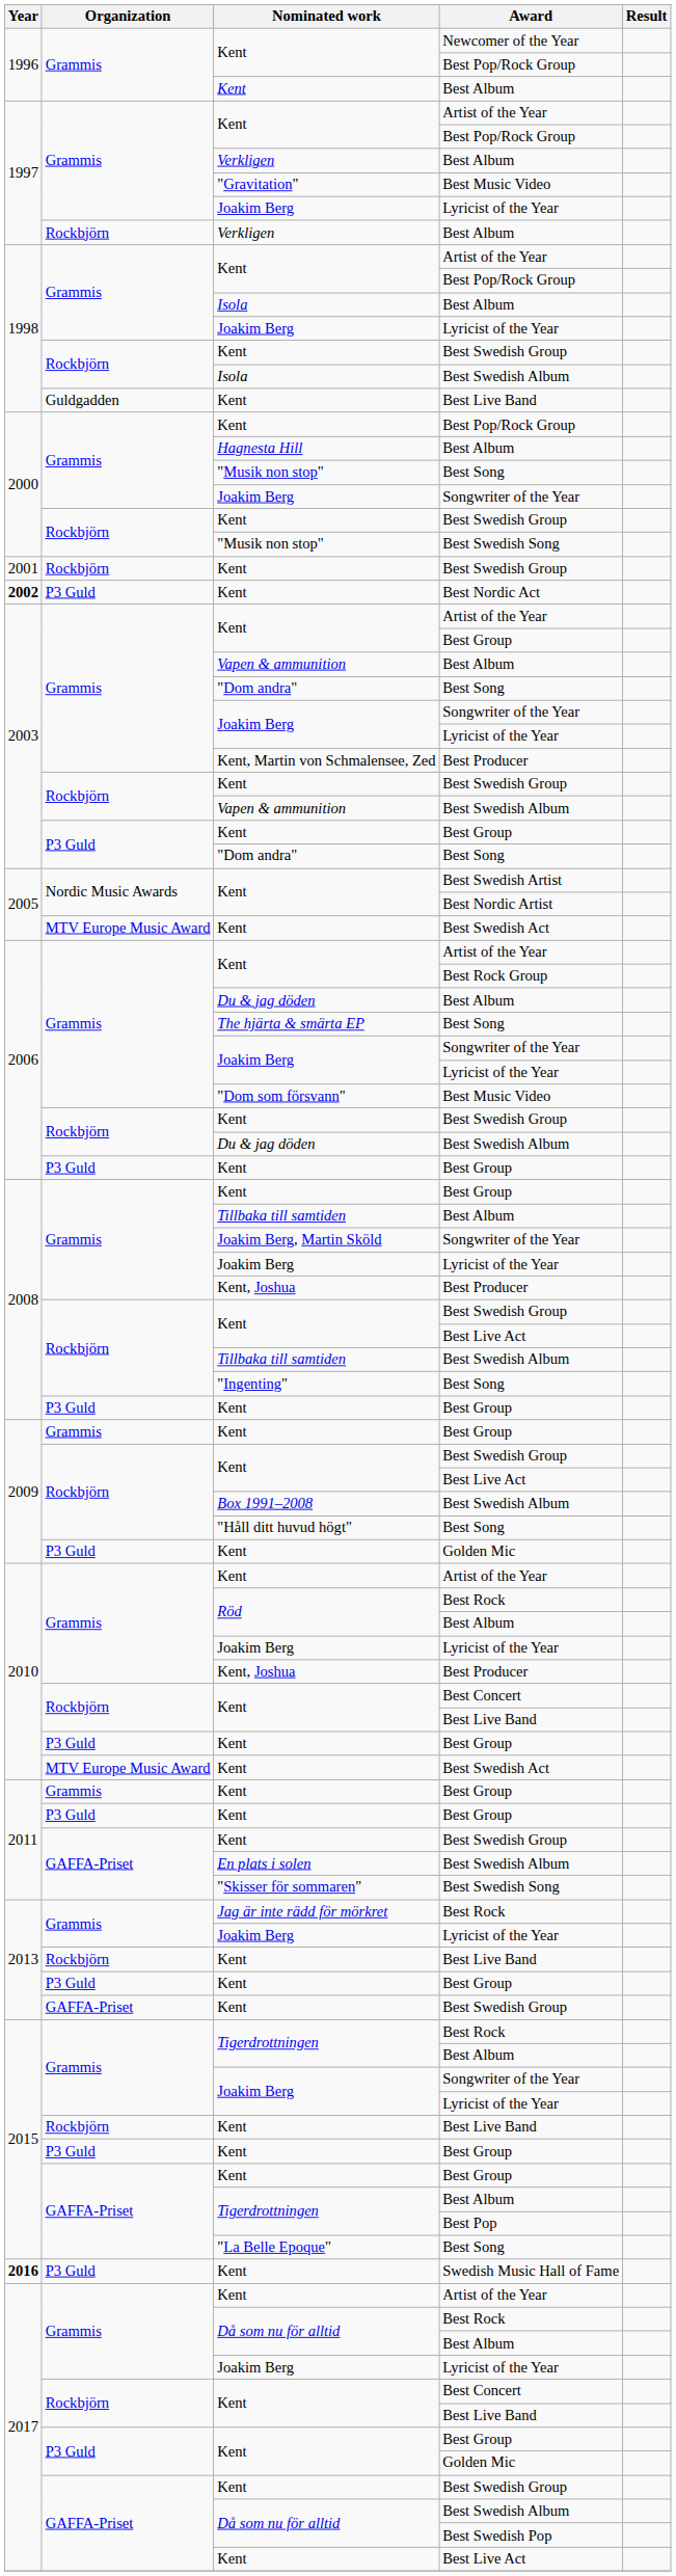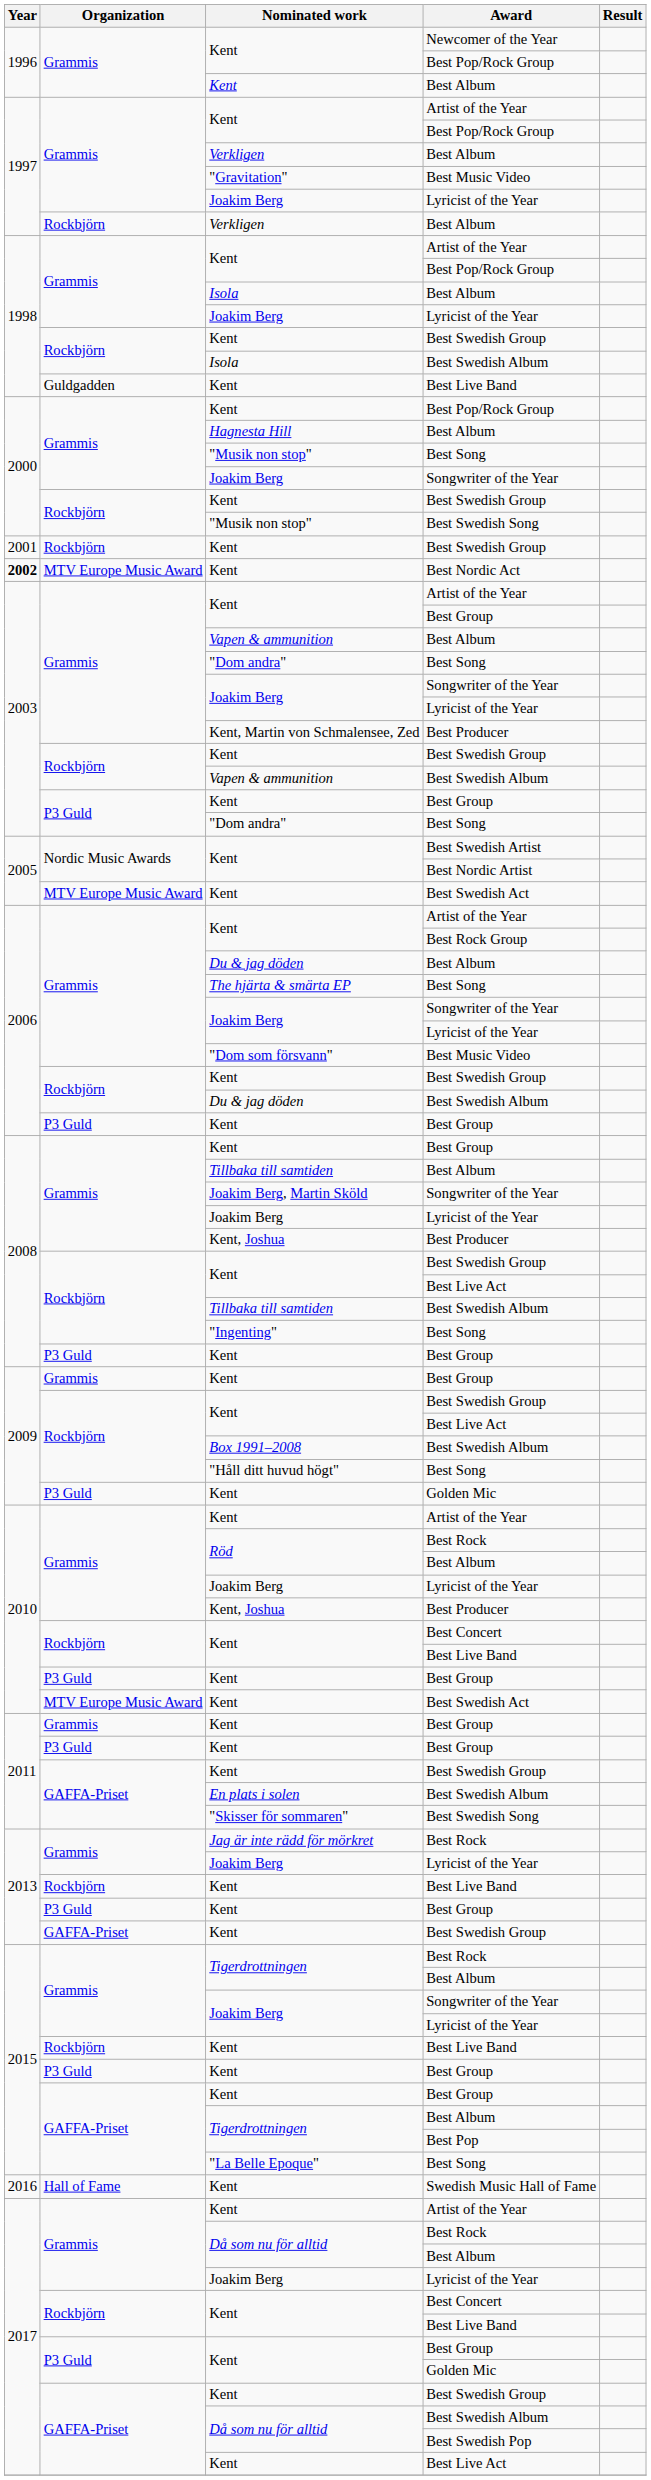 <table class="wikitable">
 <tr>
 <th>Year</th>
 <th>Organization</th>
 <th>Nominated work</th>
 <th>Award</th>
 <th>Result</th>
 </tr>
 <tr>
 <td rowspan="3">1996</td>
 <td rowspan="3"><a href='#'>Grammis</a></td>
 <td rowspan="2">Kent</td>
 <td>Newcomer of the Year</td>
 <td></td>
 </tr>
 <tr>
 <td>Best Pop/Rock Group</td>
 <td></td>
 </tr>
 <tr>
 <td rowspan="1"><em><a href='#'>Kent</a></em></td>
 <td>Best Album</td>
 <td></td>
 </tr>
 <tr>
 <td rowspan="6">1997</td>
 <td rowspan="5"><a href='#'>Grammis</a></td>
 <td rowspan="2">Kent</td>
 <td>Artist of the Year</td>
 <td></td>
 </tr>
 <tr>
 <td>Best Pop/Rock Group</td>
 <td></td>
 </tr>
 <tr>
 <td rowspan="1"><em><a href='#'>Verkligen</a></em></td>
 <td>Best Album</td>
 <td></td>
 </tr>
 <tr>
 <td rowspan="1">"<a href='#'>Gravitation</a>"</td>
 <td>Best Music Video</td>
 <td></td>
 </tr>
 <tr>
 <td rowspan="1"><a href='#'>Joakim Berg</a></td>
 <td>Lyricist of the Year</td>
 <td></td>
 </tr>
 <tr>
 <td><a href='#'>Rockbjörn</a></td>
 <td rowspan="1"><em>Verkligen</em></td>
 <td>Best Album</td>
 <td></td>
 </tr>
 <tr>
 <td rowspan="7">1998</td>
 <td rowspan="4"><a href='#'>Grammis</a></td>
 <td rowspan="2">Kent</td>
 <td>Artist of the Year</td>
 <td></td>
 </tr>
 <tr>
 <td>Best Pop/Rock Group</td>
 <td></td>
 </tr>
 <tr>
 <td rowspan="1"><em><a href='#'>Isola</a></em></td>
 <td>Best Album</td>
 <td></td>
 </tr>
 <tr>
 <td rowspan="1"><a href='#'>Joakim Berg</a></td>
 <td>Lyricist of the Year</td>
 <td></td>
 </tr>
 <tr>
 <td rowspan="2"><a href='#'>Rockbjörn</a></td>
 <td rowspan="1">Kent</td>
 <td>Best Swedish Group</td>
 <td></td>
 </tr>
 <tr>
 <td rowspan="1"><em>Isola</em></td>
 <td>Best Swedish Album</td>
 <td></td>
 </tr>
 <tr>
 <td>Guldgadden</td>
 <td>Kent</td>
 <td>Best Live Band</td>
 <td></td>
 </tr>
 <tr>
 <td rowspan="6">2000</td>
 <td rowspan="4"><a href='#'>Grammis</a></td>
 <td rowspan="1">Kent</td>
 <td>Best Pop/Rock Group</td>
 <td></td>
 </tr>
 <tr>
 <td rowspan="1"><em><a href='#'>Hagnesta Hill</a></em></td>
 <td>Best Album</td>
 <td></td>
 </tr>
 <tr>
 <td rowspan="1">"<a href='#'>Musik non stop</a>"</td>
 <td>Best Song</td>
 <td></td>
 </tr>
 <tr>
 <td rowspan="1"><a href='#'>Joakim Berg</a></td>
 <td>Songwriter of the Year</td>
 <td></td>
 </tr>
 <tr>
 <td rowspan="2"><a href='#'>Rockbjörn</a></td>
 <td rowspan="1">Kent</td>
 <td>Best Swedish Group</td>
 <td></td>
 </tr>
 <tr>
 <td rowspan="1">"Musik non stop"</td>
 <td>Best Swedish Song</td>
 <td></td>
 </tr>
 <tr>
 <td rowspan="1">2001</td>
 <td><a href='#'>Rockbjörn</a></td>
 <td>Kent</td>
 <td>Best Swedish Group</td>
 <td></td>
 </tr>
 <tr>
 <td rowspan="1"><strong>2002</strong></td>
-<td rowspan="1"><a href='#'>P3 Guld</a></td>
+<td><a href='#'>MTV Europe Music Award</a></td>
 <td>Kent</td>
 <td>Best Nordic Act</td>
 <td></td>
 </tr>
 <tr>
 <td rowspan="11">2003</td>
 <td rowspan="7"><a href='#'>Grammis</a></td>
 <td rowspan="2">Kent</td>
 <td>Artist of the Year</td>
 <td></td>
 </tr>
 <tr>
 <td>Best Group</td>
 <td></td>
 </tr>
 <tr>
 <td rowspan="1"><em><a href='#'>Vapen & ammunition</a></em></td>
 <td>Best Album</td>
 <td></td>
 </tr>
 <tr>
 <td rowspan="1">"<a href='#'>Dom andra</a>"</td>
 <td>Best Song</td>
 <td></td>
 </tr>
 <tr>
 <td rowspan="2"><a href='#'>Joakim Berg</a></td>
 <td>Songwriter of the Year</td>
 <td></td>
 </tr>
 <tr>
 <td>Lyricist of the Year</td>
 <td></td>
 </tr>
 <tr>
 <td rowspan="1">Kent, Martin von Schmalensee, Zed</td>
 <td>Best Producer</td>
 <td></td>
 </tr>
 <tr>
 <td rowspan="2"><a href='#'>Rockbjörn</a></td>
 <td rowspan="1">Kent</td>
 <td>Best Swedish Group</td>
 <td></td>
 </tr>
 <tr>
 <td rowspan="1"><em>Vapen & ammunition</em></td>
 <td>Best Swedish Album</td>
 <td></td>
 </tr>
 <tr>
 <td rowspan="2"><a href='#'>P3 Guld</a></td>
 <td rowspan="1">Kent</td>
 <td>Best Group</td>
 <td></td>
 </tr>
 <tr>
 <td rowspan="1">"Dom andra"</td>
 <td>Best Song</td>
 <td></td>
 </tr>
 <tr>
 <td rowspan="3">2005</td>
 <td rowspan="2">Nordic Music Awards</td>
 <td rowspan="2">Kent</td>
 <td>Best Swedish Artist</td>
 <td></td>
 </tr>
 <tr>
 <td>Best Nordic Artist</td>
 <td></td>
 </tr>
 <tr>
 <td rowspan="1"><a href='#'>MTV Europe Music Award</a></td>
 <td>Kent</td>
 <td>Best Swedish Act</td>
 <td></td>
 </tr>
 <tr>
 <td rowspan="10">2006</td>
 <td rowspan="7"><a href='#'>Grammis</a></td>
 <td rowspan="2">Kent</td>
 <td>Artist of the Year</td>
 <td></td>
 </tr>
 <tr>
 <td>Best Rock Group</td>
 <td></td>
 </tr>
 <tr>
 <td rowspan="1"><em><a href='#'>Du & jag döden</a></em></td>
 <td>Best Album</td>
 <td></td>
 </tr>
 <tr>
 <td rowspan="1"><em><a href='#'>The hjärta & smärta EP</a></em></td>
 <td>Best Song</td>
 <td></td>
 </tr>
 <tr>
 <td rowspan="2"><a href='#'>Joakim Berg</a></td>
 <td>Songwriter of the Year</td>
 <td></td>
 </tr>
 <tr>
 <td>Lyricist of the Year</td>
 <td></td>
 </tr>
 <tr>
 <td rowspan="1">"<a href='#'>Dom som försvann</a>"</td>
 <td>Best Music Video</td>
 <td></td>
 </tr>
 <tr>
 <td rowspan="2"><a href='#'>Rockbjörn</a></td>
 <td rowspan="1">Kent</td>
 <td>Best Swedish Group</td>
 <td></td>
 </tr>
 <tr>
 <td rowspan="1"><em>Du & jag döden</em></td>
 <td>Best Swedish Album</td>
 <td></td>
 </tr>
 <tr>
 <td rowspan="1"><a href='#'>P3 Guld</a></td>
 <td rowspan="1">Kent</td>
 <td>Best Group</td>
 <td></td>
 </tr>
 <tr>
 <td rowspan="10">2008</td>
 <td rowspan="5"><a href='#'>Grammis</a></td>
 <td rowspan="1">Kent</td>
 <td>Best Group</td>
 <td></td>
 </tr>
 <tr>
 <td rowspan="1"><em><a href='#'>Tillbaka till samtiden</a></em></td>
 <td>Best Album</td>
 <td></td>
 </tr>
 <tr>
 <td rowspan="1"><a href='#'>Joakim Berg</a>, <a href='#'>Martin Sköld</a></td>
 <td>Songwriter of the Year</td>
 <td></td>
 </tr>
 <tr>
 <td rowspan="1">Joakim Berg</td>
 <td>Lyricist of the Year</td>
 <td></td>
 </tr>
 <tr>
 <td rowspan="1">Kent, <a href='#'>Joshua</a></td>
 <td>Best Producer</td>
 <td></td>
 </tr>
 <tr>
 <td rowspan="4"><a href='#'>Rockbjörn</a></td>
 <td rowspan="2">Kent</td>
 <td>Best Swedish Group</td>
 <td></td>
 </tr>
 <tr>
 <td>Best Live Act</td>
 <td></td>
 </tr>
 <tr>
 <td rowspan="1"><em><a href='#'>Tillbaka till samtiden</a></em></td>
 <td>Best Swedish Album</td>
 <td></td>
 </tr>
 <tr>
 <td rowspan="1">"<a href='#'>Ingenting</a>"</td>
 <td>Best Song</td>
 <td></td>
 </tr>
 <tr>
 <td rowspan="1"><a href='#'>P3 Guld</a></td>
 <td rowspan="1">Kent</td>
 <td>Best Group</td>
 <td></td>
 </tr>
 <tr>
 <td rowspan="6">2009</td>
 <td rowspan="1"><a href='#'>Grammis</a></td>
 <td rowspan="1">Kent</td>
 <td>Best Group</td>
 <td></td>
 </tr>
 <tr>
 <td rowspan="4"><a href='#'>Rockbjörn</a></td>
 <td rowspan="2">Kent</td>
 <td>Best Swedish Group</td>
 <td></td>
 </tr>
 <tr>
 <td>Best Live Act</td>
 <td></td>
 </tr>
 <tr>
 <td rowspan="1"><em><a href='#'>Box 1991–2008</a></em></td>
 <td>Best Swedish Album</td>
 <td></td>
 </tr>
 <tr>
 <td rowspan="1">"Håll ditt huvud högt"</td>
 <td>Best Song</td>
 <td></td>
 </tr>
 <tr>
 <td rowspan="1"><a href='#'>P3 Guld</a></td>
 <td rowspan="1">Kent</td>
 <td>Golden Mic</td>
 <td></td>
 </tr>
 <tr>
 <td rowspan="9">2010</td>
 <td rowspan="5"><a href='#'>Grammis</a></td>
 <td rowspan="1">Kent</td>
 <td>Artist of the Year</td>
 <td></td>
 </tr>
 <tr>
 <td rowspan="2"><em><a href='#'>Röd</a></em></td>
 <td>Best Rock</td>
 <td></td>
 </tr>
 <tr>
 <td>Best Album</td>
 <td></td>
 </tr>
 <tr>
 <td rowspan="1">Joakim Berg</td>
 <td>Lyricist of the Year</td>
 <td></td>
 </tr>
 <tr>
 <td rowspan="1">Kent, <a href='#'>Joshua</a></td>
 <td>Best Producer</td>
 <td></td>
 </tr>
 <tr>
 <td rowspan="2"><a href='#'>Rockbjörn</a></td>
 <td rowspan="2">Kent</td>
 <td>Best Concert</td>
 <td></td>
 </tr>
 <tr>
 <td>Best Live Band</td>
 <td></td>
 </tr>
 <tr>
 <td rowspan="1"><a href='#'>P3 Guld</a></td>
 <td rowspan="1">Kent</td>
 <td>Best Group</td>
 <td></td>
 </tr>
 <tr>
 <td rowspan="1"><a href='#'>MTV Europe Music Award</a></td>
 <td>Kent</td>
 <td>Best Swedish Act</td>
 <td></td>
 </tr>
 <tr>
 <td rowspan="5">2011</td>
 <td rowspan="1"><a href='#'>Grammis</a></td>
 <td>Kent</td>
 <td>Best Group</td>
 <td></td>
 </tr>
 <tr>
 <td rowspan="1"><a href='#'>P3 Guld</a></td>
 <td>Kent</td>
 <td>Best Group</td>
 <td></td>
 </tr>
 <tr>
 <td rowspan="3"><a href='#'>GAFFA-Priset</a></td>
 <td rowspan="1">Kent</td>
 <td>Best Swedish Group</td>
 <td></td>
 </tr>
 <tr>
 <td rowspan="1"><em><a href='#'>En plats i solen</a></em></td>
 <td>Best Swedish Album</td>
 <td></td>
 </tr>
 <tr>
 <td rowspan="1">"<a href='#'>Skisser för sommaren</a>"</td>
 <td>Best Swedish Song</td>
 <td></td>
 </tr>
 <tr>
 <td rowspan="5">2013</td>
 <td rowspan="2"><a href='#'>Grammis</a></td>
 <td rowspan="1"><em><a href='#'>Jag är inte rädd för mörkret</a></em></td>
 <td>Best Rock</td>
 <td></td>
 </tr>
 <tr>
 <td rowspan="1"><a href='#'>Joakim Berg</a></td>
 <td>Lyricist of the Year</td>
 <td></td>
 </tr>
 <tr>
 <td rowspan="1"><a href='#'>Rockbjörn</a></td>
 <td rowspan="1">Kent</td>
 <td>Best Live Band</td>
 <td></td>
 </tr>
 <tr>
 <td rowspan="1"><a href='#'>P3 Guld</a></td>
 <td rowspan="1">Kent</td>
 <td>Best Group</td>
 <td></td>
 </tr>
 <tr>
 <td rowspan="1"><a href='#'>GAFFA-Priset</a></td>
 <td rowspan="1">Kent</td>
 <td>Best Swedish Group</td>
 <td></td>
 </tr>
 <tr>
 <td rowspan="10">2015</td>
 <td rowspan="4"><a href='#'>Grammis</a></td>
 <td rowspan="2"><em><a href='#'>Tigerdrottningen</a></em></td>
 <td>Best Rock</td>
 <td></td>
 </tr>
 <tr>
 <td>Best Album</td>
 <td></td>
 </tr>
 <tr>
 <td rowspan="2"><a href='#'>Joakim Berg</a></td>
 <td>Songwriter of the Year</td>
 <td></td>
 </tr>
 <tr>
 <td>Lyricist of the Year</td>
 <td></td>
 </tr>
 <tr>
 <td rowspan="1"><a href='#'>Rockbjörn</a></td>
 <td rowspan="1">Kent</td>
 <td>Best Live Band</td>
 <td></td>
 </tr>
 <tr>
 <td rowspan="1"><a href='#'>P3 Guld</a></td>
 <td rowspan="1">Kent</td>
 <td>Best Group</td>
 <td></td>
 </tr>
 <tr>
 <td rowspan="4"><a href='#'>GAFFA-Priset</a></td>
 <td rowspan="1">Kent</td>
 <td>Best Group</td>
 <td></td>
 </tr>
 <tr>
 <td rowspan="2"><em><a href='#'>Tigerdrottningen</a></em></td>
 <td>Best Album</td>
 <td></td>
 </tr>
 <tr>
 <td>Best Pop</td>
 <td></td>
 </tr>
 <tr>
 <td rowspan="1">"<a href='#'>La Belle Epoque</a>"</td>
 <td>Best Song</td>
 <td></td>
 </tr>
 <tr>
-<td rowspan="1"><strong>2016</strong></td>
-<td rowspan="1"><a href='#'>P3 Guld</a></td>
+<td rowspan="1">2016</td>
+<td rowspan="1"><a href='#'>Hall of Fame</a></td>
 <td rowspan="1">Kent</td>
 <td>Swedish Music Hall of Fame</td>
 <td></td>
 </tr>
 <tr>
 <td rowspan="12">2017</td>
 <td rowspan="4"><a href='#'>Grammis</a></td>
 <td rowspan="1">Kent</td>
 <td>Artist of the Year</td>
 <td></td>
 </tr>
 <tr>
 <td rowspan="2"><em><a href='#'>Då som nu för alltid</a></em></td>
 <td>Best Rock</td>
 <td></td>
 </tr>
 <tr>
 <td>Best Album</td>
 <td></td>
 </tr>
 <tr>
 <td rowspan="1">Joakim Berg</td>
 <td>Lyricist of the Year</td>
 <td></td>
 </tr>
 <tr>
 <td rowspan="2"><a href='#'>Rockbjörn</a></td>
 <td rowspan="2">Kent</td>
 <td>Best Concert</td>
 <td></td>
 </tr>
 <tr>
 <td>Best Live Band</td>
 <td></td>
 </tr>
 <tr>
 <td rowspan="2"><a href='#'>P3 Guld</a></td>
 <td rowspan="2">Kent</td>
 <td>Best Group</td>
 <td></td>
 </tr>
 <tr>
 <td>Golden Mic</td>
 <td></td>
 </tr>
 <tr>
 <td rowspan="4"><a href='#'>GAFFA-Priset</a></td>
 <td rowspan="1">Kent</td>
 <td>Best Swedish Group</td>
 <td></td>
 </tr>
 <tr>
 <td rowspan="2"><em><a href='#'>Då som nu för alltid</a></em></td>
 <td>Best Swedish Album</td>
 <td></td>
 </tr>
 <tr>
 <td>Best Swedish Pop</td>
 <td></td>
 </tr>
 <tr>
 <td rowspan="1">Kent</td>
 <td>Best Live Act</td>
 <td></td>
 </tr>
 <tr>
 </tr>
 </table>
